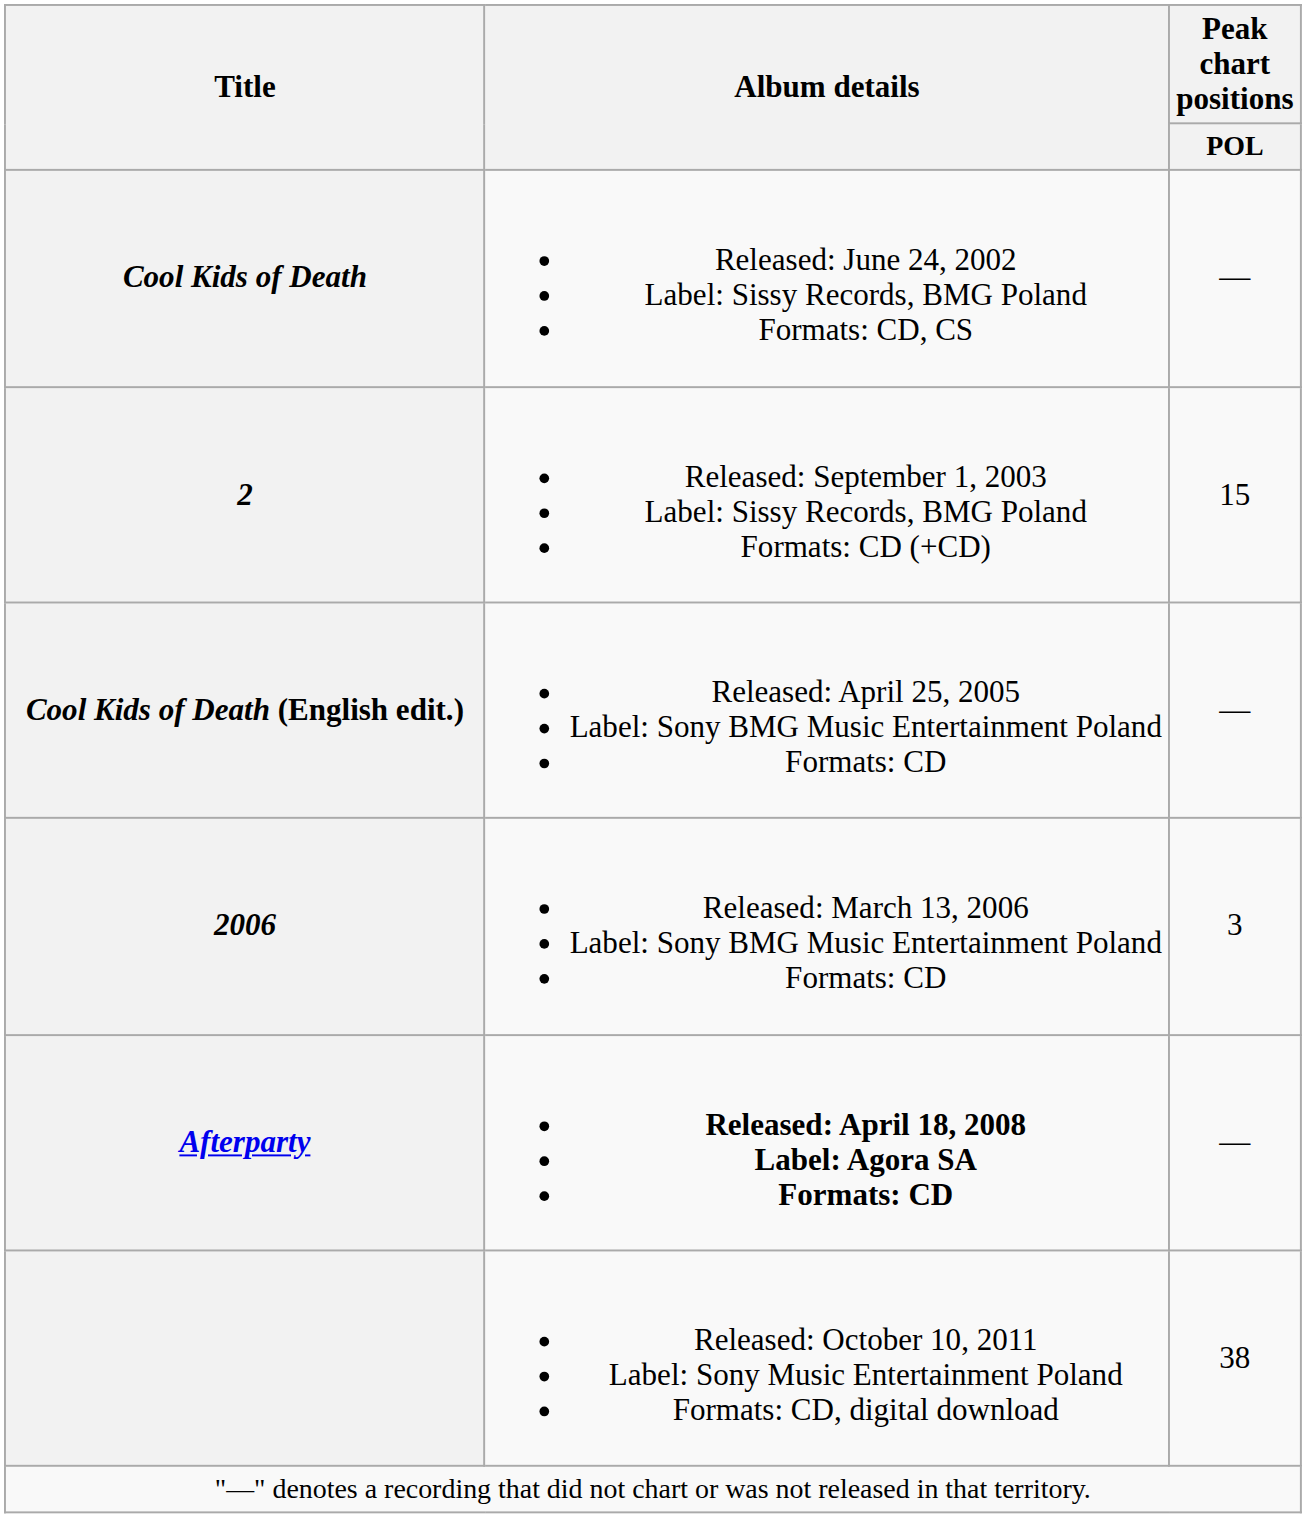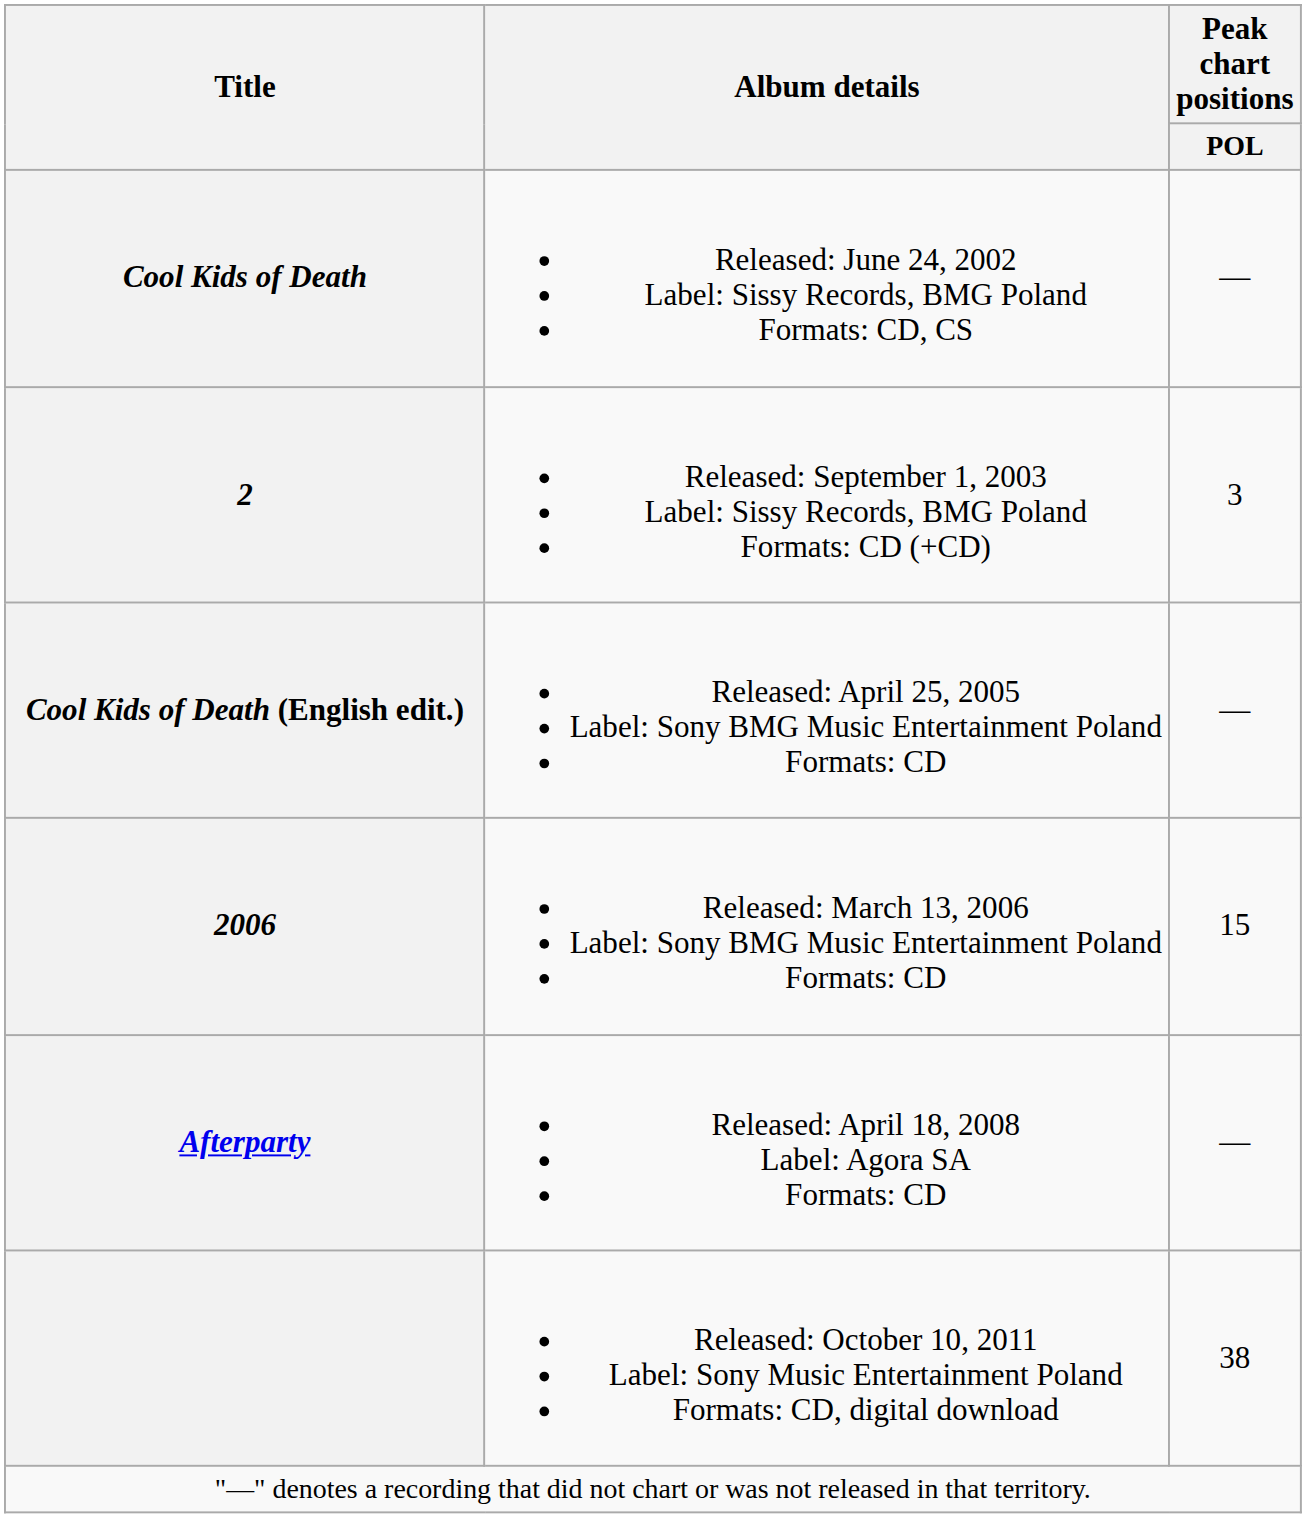 <table class="wikitable plainrowheaders" style="text-align:center;">
 <tr>
 <th scope="col" rowspan="2" style="width:15em;">Title</th>
 <th scope="col" rowspan="2">Album details</th>
 <th scope="col" colspan="1">Peak chart positions</th>
 </tr>
 <tr>
 <th scope="col" style="width:3em;font-size:90%;">POL<br></th>
 </tr>
 <tr>
 <th scope="row"><em>Cool Kids of Death</em></th>
 <td><br><ul><li>Released: June 24, 2002</li><li>Label: Sissy Records, BMG Poland</li><li>Formats: CD, CS</li></ul></td>
 <td>—</td>
 </tr>
 <tr>
 <th scope="row"><em>2</em></th>
 <td><br><ul><li>Released: September 1, 2003</li><li>Label: Sissy Records, BMG Poland</li><li>Formats: CD (+CD)</li></ul></td>
-<td>15</td>
+<td>3</td>
 </tr>
 <tr>
 <th scope="row"><em>Cool Kids of Death</em> (English edit.)</th>
 <td><br><ul><li>Released: April 25, 2005</li><li>Label: Sony BMG Music Entertainment Poland</li><li>Formats: CD</li></ul></td>
 <td>—</td>
 </tr>
 <tr>
 <th scope="row"><em>2006</em></th>
 <td><br><ul><li>Released: March 13, 2006</li><li>Label: Sony BMG Music Entertainment Poland</li><li>Formats: CD</li></ul></td>
-<td>3</td>
+<td>15</td>
 </tr>
 <tr>
 <th scope="row"><em><a href='#'>Afterparty</a></em></th>
-<td><strong><br><ul><li>Released: April 18, 2008</li><li>Label: Agora SA</li><li>Formats: CD</li></ul></strong></td>
+<td><br><ul><li>Released: April 18, 2008</li><li>Label: Agora SA</li><li>Formats: CD</li></ul></td>
 <td>—</td>
 </tr>
 <tr>
 <th scope="row"></th>
 <td><br><ul><li>Released: October 10, 2011</li><li>Label: Sony Music Entertainment Poland</li><li>Formats: CD, digital download</li></ul></td>
 <td>38</td>
 </tr>
 <tr>
 <td colspan="20" style="font-size:90%">"—" denotes a recording that did not chart or was not released in that territory.</td>
 </tr>
 </table>
